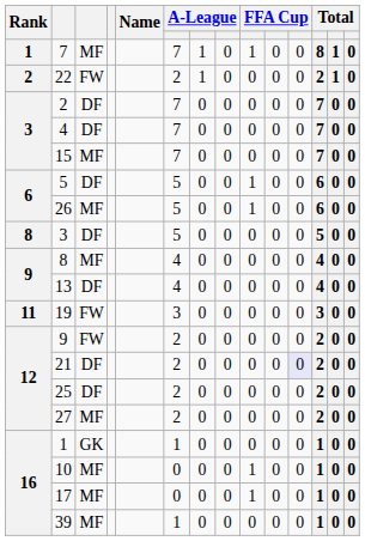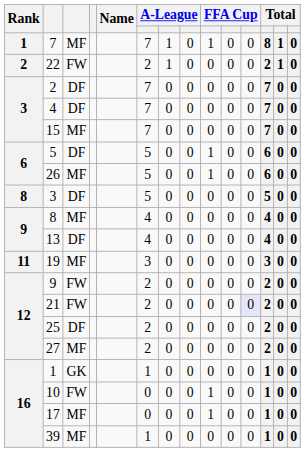 <table class="wikitable sortable" style="text-align:center">
 <tr>
 <th rowspan="2">Rank</th>
 <th rowspan="2"></th>
 <th rowspan="2"></th>
 <th rowspan="2"></th>
 <th rowspan="2">Name</th>
 <th colspan="3"><a href='#'>A-League</a></th>
 <th colspan="3"><a href='#'>FFA Cup</a></th>
 <th colspan="3">Total</th>
 </tr>
 <tr>
 <th></th>
 <th></th>
 <th></th>
 <th></th>
 <th></th>
 <th></th>
 <th></th>
 <th></th>
 <th></th>
 </tr>
 <tr>
 <th>1</th>
 <td>7</td>
 <td>MF</td>
 <td></td>
 <td align="left"><br></td>
 <td>7</td>
 <td>1</td>
 <td>0<br></td>
 <td>1</td>
 <td>0</td>
 <td>0<br></td>
 <th>8</th>
 <th>1</th>
 <th>0</th>
 </tr>
 <tr>
 <th>2</th>
 <td>22</td>
 <td>FW</td>
 <td></td>
 <td align="left"><br></td>
 <td>2</td>
 <td>1</td>
 <td>0<br></td>
 <td>0</td>
 <td>0</td>
 <td>0<br></td>
 <th>2</th>
 <th>1</th>
 <th>0</th>
 </tr>
 <tr>
 <th rowspan="3">3</th>
 <td>2</td>
 <td>DF</td>
 <td></td>
 <td align="left"><br></td>
 <td>7</td>
 <td>0</td>
 <td>0<br></td>
 <td>0</td>
 <td>0</td>
 <td>0<br></td>
 <th>7</th>
 <th>0</th>
 <th>0</th>
 </tr>
 <tr>
 <td>4</td>
 <td>DF</td>
 <td></td>
 <td align="left"><br></td>
 <td>7</td>
 <td>0</td>
 <td>0<br></td>
 <td>0</td>
 <td>0</td>
 <td>0<br></td>
 <th>7</th>
 <th>0</th>
 <th>0</th>
 </tr>
 <tr>
 <td>15</td>
 <td>MF</td>
 <td></td>
 <td align="left"><br></td>
 <td>7</td>
 <td>0</td>
 <td>0<br></td>
 <td>0</td>
 <td>0</td>
 <td>0<br></td>
 <th>7</th>
 <th>0</th>
 <th>0</th>
 </tr>
 <tr>
 <th rowspan="2">6</th>
 <td>5</td>
 <td>DF</td>
 <td></td>
 <td align="left"><br></td>
 <td>5</td>
 <td>0</td>
 <td>0<br></td>
 <td>1</td>
 <td>0</td>
 <td>0<br></td>
 <th>6</th>
 <th>0</th>
 <th>0</th>
 </tr>
 <tr>
 <td>26</td>
 <td>MF</td>
 <td></td>
 <td align="left"><br></td>
 <td>5</td>
 <td>0</td>
 <td>0<br></td>
 <td>1</td>
 <td>0</td>
 <td>0<br></td>
 <th>6</th>
 <th>0</th>
 <th>0</th>
 </tr>
 <tr>
 <th>8</th>
 <td>3</td>
 <td>DF</td>
 <td></td>
 <td align="left"><br></td>
 <td>5</td>
 <td>0</td>
 <td>0<br></td>
 <td>0</td>
 <td>0</td>
 <td>0<br></td>
 <th>5</th>
 <th>0</th>
 <th>0</th>
 </tr>
 <tr>
 <th rowspan="2">9</th>
 <td>8</td>
 <td>MF</td>
 <td></td>
 <td align="left"><br></td>
 <td>4</td>
 <td>0</td>
 <td>0<br></td>
 <td>0</td>
 <td>0</td>
 <td>0<br></td>
 <th>4</th>
 <th>0</th>
 <th>0</th>
 </tr>
 <tr>
 <td>13</td>
 <td>DF</td>
 <td></td>
 <td align="left"><br></td>
 <td>4</td>
 <td>0</td>
 <td>0<br></td>
 <td>0</td>
 <td>0</td>
 <td>0<br></td>
 <th>4</th>
 <th>0</th>
 <th>0</th>
 </tr>
 <tr>
 <th>11</th>
 <td>19</td>
-<td>FW</td>
+<td>MF</td>
 <td></td>
 <td align="left"><br></td>
 <td>3</td>
 <td>0</td>
 <td>0<br></td>
 <td>0</td>
 <td>0</td>
 <td>0<br></td>
 <th>3</th>
 <th>0</th>
 <th>0</th>
 </tr>
 <tr>
 <th rowspan="4">12</th>
 <td>9</td>
 <td>FW</td>
 <td></td>
 <td align="left"><br></td>
 <td>2</td>
 <td>0</td>
 <td>0<br></td>
 <td>0</td>
 <td>0</td>
 <td>0<br></td>
 <th>2</th>
 <th>0</th>
 <th>0</th>
 </tr>
 <tr>
 <td>21</td>
-<td>DF</td>
+<td>FW</td>
 <td></td>
 <td align="left"><br></td>
 <td>2</td>
 <td>0</td>
 <td>0<br></td>
 <td>0</td>
 <td>0</td>
 <td style="background: lavender;">0<br></td>
 <th>2</th>
 <th>0</th>
 <th>0</th>
 </tr>
 <tr>
 <td>25</td>
 <td>DF</td>
 <td></td>
 <td align="left"><br></td>
 <td>2</td>
 <td>0</td>
 <td>0<br></td>
 <td>0</td>
 <td>0</td>
 <td>0<br></td>
 <th>2</th>
 <th>0</th>
 <th>0</th>
 </tr>
 <tr>
 <td>27</td>
 <td>MF</td>
 <td></td>
 <td align="left"><br></td>
 <td>2</td>
 <td>0</td>
 <td>0<br></td>
 <td>0</td>
 <td>0</td>
 <td>0<br></td>
 <th>2</th>
 <th>0</th>
 <th>0</th>
 </tr>
 <tr>
 <th rowspan="4">16</th>
 <td>1</td>
 <td>GK</td>
 <td></td>
 <td align="left"><br></td>
 <td>1</td>
 <td>0</td>
 <td>0<br></td>
 <td>0</td>
 <td>0</td>
 <td>0<br></td>
 <th>1</th>
 <th>0</th>
 <th>0</th>
 </tr>
 <tr>
 <td>10</td>
-<td>MF</td>
+<td>FW</td>
 <td></td>
 <td align="left"><br></td>
 <td>0</td>
 <td>0</td>
 <td>0<br></td>
 <td>1</td>
 <td>0</td>
 <td>0<br></td>
 <th>1</th>
 <th>0</th>
 <th>0</th>
 </tr>
 <tr>
 <td>17</td>
 <td>MF</td>
 <td></td>
 <td align="left"><br></td>
 <td>0</td>
 <td>0</td>
 <td>0<br></td>
 <td>1</td>
 <td>0</td>
 <td>0<br></td>
 <th>1</th>
 <th>0</th>
 <th>0</th>
 </tr>
 <tr>
 <td>39</td>
 <td>MF</td>
 <td></td>
 <td align="left"><br></td>
 <td>1</td>
 <td>0</td>
 <td>0<br></td>
 <td>0</td>
 <td>0</td>
 <td>0<br></td>
 <th>1</th>
 <th>0</th>
 <th>0</th>
 </tr>
 </table>
